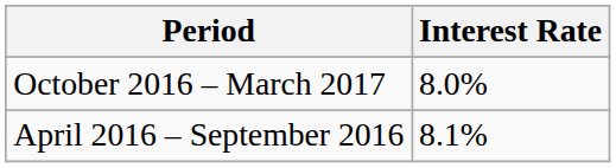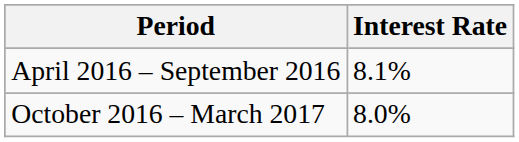 <table class="wikitable">
 <tr>
 <th>Period</th>
 <th>Interest Rate</th>
 </tr>
 <tr>
+<td>April 2016 – September 2016</td>
+<td>8.1%</td>
+</tr>
+<tr>
 <td>October 2016 – March 2017</td>
 <td>8.0%</td>
 </tr>
-<tr>
-<td>April 2016 – September 2016</td>
-<td>8.1%</td>
-</tr>
 </table>
